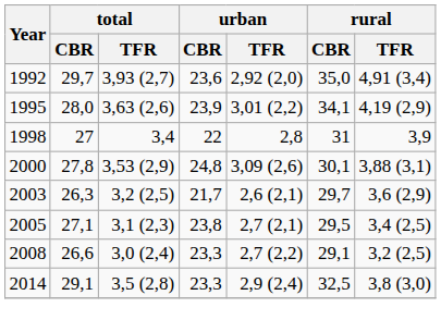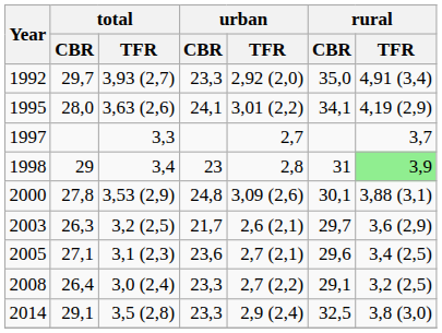 <table class="wikitable">
 <tr>
 <th rowspan=2>Year</th>
 <th colspan=2>total</th>
 <th colspan=2>urban</th>
 <th colspan=2>rural</th>
 </tr>
 <tr>
 <th>CBR</th>
 <th>TFR</th>
 <th>CBR</th>
 <th>TFR</th>
 <th>CBR</th>
 <th>TFR</th>
 </tr>
 <tr>
 <td>1992</td>
 <td style="text-align:right;">29,7</td>
 <td style="text-align:right;">3,93 (2,7)</td>
-<td style="text-align:right;">23,6</td>
+<td style="text-align:right;">23,3</td>
 <td style="text-align:right;">2,92 (2,0)</td>
 <td style="text-align:right;">35,0</td>
 <td style="text-align:right;">4,91 (3,4)</td>
 </tr>
 <tr>
 <td>1995</td>
 <td style="text-align:right;">28,0</td>
 <td style="text-align:right;">3,63 (2,6)</td>
-<td style="text-align:right;">23,9</td>
+<td style="text-align:right;">24,1</td>
 <td style="text-align:right;">3,01 (2,2)</td>
 <td style="text-align:right;">34,1</td>
 <td style="text-align:right;">4,19 (2,9)</td>
 </tr>
 <tr>
+<td>1997</td>
+<td style="text-align:right;"></td>
+<td style="text-align:right;">3,3</td>
+<td style="text-align:right;"></td>
+<td style="text-align:right;">2,7</td>
+<td style="text-align:right;"></td>
+<td style="text-align:right;">3,7</td>
+</tr>
+<tr>
 <td>1998</td>
-<td style="text-align:right;">27</td>
+<td style="text-align:right;">29</td>
 <td style="text-align:right;">3,4</td>
-<td style="text-align:right;">22</td>
+<td style="text-align:right;">23</td>
 <td style="text-align:right;">2,8</td>
 <td style="text-align:right;">31</td>
-<td style="text-align:right;">3,9</td>
+<td style="background: lightgreen; text-align:right;">3,9</td>
 </tr>
 <tr>
 <td>2000</td>
 <td style="text-align:right;">27,8</td>
 <td style="text-align:right;">3,53 (2,9)</td>
 <td style="text-align:right;">24,8</td>
 <td style="text-align:right;">3,09 (2,6)</td>
 <td style="text-align:right;">30,1</td>
 <td style="text-align:right;">3,88 (3,1)</td>
 </tr>
 <tr>
 <td>2003</td>
 <td style="text-align:right;">26,3</td>
 <td style="text-align:right;">3,2 (2,5)</td>
 <td style="text-align:right;">21,7</td>
 <td style="text-align:right;">2,6 (2,1)</td>
 <td style="text-align:right;">29,7</td>
 <td style="text-align:right;">3,6 (2,9)</td>
 </tr>
 <tr>
 <td>2005</td>
 <td style="text-align:right;">27,1</td>
 <td style="text-align:right;">3,1 (2,3)</td>
-<td style="text-align:right;">23,8</td>
+<td style="text-align:right;">23,6</td>
 <td style="text-align:right;">2,7 (2,1)</td>
-<td style="text-align:right;">29,5</td>
+<td style="text-align:right;">29,6</td>
 <td style="text-align:right;">3,4 (2,5)</td>
 </tr>
 <tr>
 <td>2008</td>
-<td style="text-align:right;">26,6</td>
+<td style="text-align:right;">26,4</td>
 <td style="text-align:right;">3,0 (2,4)</td>
 <td style="text-align:right;">23,3</td>
 <td style="text-align:right;">2,7 (2,2)</td>
 <td style="text-align:right;">29,1</td>
 <td style="text-align:right;">3,2 (2,5)</td>
 </tr>
 <tr>
 <td>2014</td>
 <td style="text-align:right;">29,1</td>
 <td style="text-align:right;">3,5 (2,8)</td>
 <td style="text-align:right;">23,3</td>
 <td style="text-align:right;">2,9 (2,4)</td>
 <td style="text-align:right;">32,5</td>
 <td style="text-align:right;">3,8 (3,0)</td>
 </tr>
 <tr>
 </tr>
 </table>
